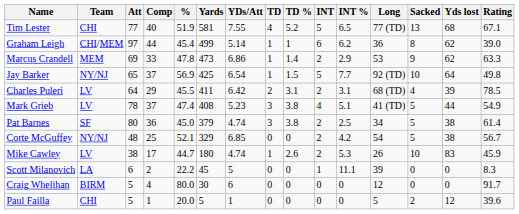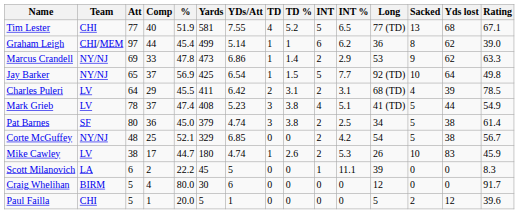 <table class="wikitable sortable">
 <tr>
 <th>Name</th>
 <th>Team</th>
 <th>Att</th>
 <th>Comp</th>
 <th>%</th>
 <th>Yards</th>
 <th>YDs/Att</th>
 <th>TD</th>
 <th>TD %</th>
 <th>INT</th>
 <th>INT %</th>
 <th>Long</th>
 <th>Sacked</th>
 <th>Yds lost</th>
 <th>Rating</th>
 </tr>
 <tr>
 <td><a href='#'>Tim Lester</a></td>
 <td><a href='#'>CHI</a></td>
 <td>77</td>
 <td>40</td>
 <td>51.9</td>
 <td>581</td>
 <td>7.55</td>
 <td>4</td>
 <td>5.2</td>
 <td>5</td>
 <td>6.5</td>
 <td>77 (TD)</td>
 <td>13</td>
 <td>68</td>
 <td>67.1</td>
 </tr>
 <tr>
 <td><a href='#'>Graham Leigh</a></td>
 <td><a href='#'>CHI</a>/<a href='#'>MEM</a></td>
 <td>97</td>
 <td>44</td>
 <td>45.4</td>
 <td>499</td>
 <td>5.14</td>
 <td>1</td>
 <td>1</td>
 <td>6</td>
 <td>6.2</td>
 <td>36</td>
 <td>8</td>
 <td>62</td>
 <td>39.0</td>
 </tr>
 <tr>
 <td><a href='#'>Marcus Crandell</a></td>
-<td><a href='#'>MEM</a></td>
+<td><a href='#'>NY/NJ</a></td>
 <td>69</td>
 <td>33</td>
 <td>47.8</td>
 <td>473</td>
 <td>6.86</td>
 <td>1</td>
 <td>1.4</td>
 <td>2</td>
 <td>2.9</td>
 <td>53</td>
 <td>9</td>
 <td>62</td>
 <td>63.3</td>
 </tr>
 <tr>
 <td><a href='#'>Jay Barker</a></td>
 <td><a href='#'>NY/NJ</a></td>
 <td>65</td>
 <td>37</td>
 <td>56.9</td>
 <td>425</td>
 <td>6.54</td>
 <td>1</td>
 <td>1.5</td>
 <td>5</td>
 <td>7.7</td>
 <td>92 (TD)</td>
 <td>10</td>
 <td>64</td>
 <td>49.8</td>
 </tr>
 <tr>
 <td><a href='#'>Charles Puleri</a></td>
 <td><a href='#'>LV</a></td>
 <td>64</td>
 <td>29</td>
 <td>45.5</td>
 <td>411</td>
 <td>6.42</td>
 <td>2</td>
 <td>3.1</td>
 <td>2</td>
 <td>3.1</td>
 <td>68 (TD)</td>
 <td>4</td>
 <td>39</td>
 <td>78.5</td>
 </tr>
 <tr>
 <td><a href='#'>Mark Grieb</a></td>
 <td><a href='#'>LV</a></td>
 <td>78</td>
 <td>37</td>
 <td>47.4</td>
 <td>408</td>
 <td>5.23</td>
 <td>3</td>
 <td>3.8</td>
 <td>4</td>
 <td>5.1</td>
 <td>41 (TD)</td>
 <td>5</td>
 <td>44</td>
 <td>54.9</td>
 </tr>
 <tr>
 <td><a href='#'>Pat Barnes</a></td>
 <td><a href='#'>SF</a></td>
 <td>80</td>
 <td>36</td>
 <td>45.0</td>
 <td>379</td>
 <td>4.74</td>
 <td>3</td>
 <td>3.8</td>
 <td>2</td>
 <td>2.5</td>
 <td>34</td>
 <td>5</td>
 <td>38</td>
 <td>61.4</td>
 </tr>
 <tr>
 <td><a href='#'>Corte McGuffey</a></td>
 <td><a href='#'>NY/NJ</a></td>
 <td>48</td>
 <td>25</td>
 <td>52.1</td>
 <td>329</td>
 <td>6.85</td>
 <td>0</td>
 <td>0</td>
 <td>2</td>
 <td>4.2</td>
 <td>54</td>
 <td>5</td>
 <td>38</td>
 <td>56.7</td>
 </tr>
 <tr>
 <td><a href='#'>Mike Cawley</a></td>
 <td><a href='#'>LV</a></td>
 <td>38</td>
 <td>17</td>
 <td>44.7</td>
 <td>180</td>
 <td>4.74</td>
 <td>1</td>
 <td>2.6</td>
 <td>2</td>
 <td>5.3</td>
 <td>26</td>
 <td>10</td>
 <td>83</td>
 <td>45.9</td>
 </tr>
 <tr>
 <td><a href='#'>Scott Milanovich</a></td>
 <td><a href='#'>LA</a></td>
 <td>6</td>
 <td>2</td>
 <td>22.2</td>
 <td>45</td>
 <td>5</td>
 <td>0</td>
 <td>0</td>
 <td>1</td>
 <td>11.1</td>
 <td>39</td>
 <td>0</td>
 <td>0</td>
 <td>8.3</td>
 </tr>
 <tr>
 <td><a href='#'>Craig Whelihan</a></td>
 <td><a href='#'>BIRM</a></td>
 <td>5</td>
 <td>4</td>
 <td>80.0</td>
 <td>30</td>
 <td>6</td>
 <td>0</td>
 <td>0</td>
 <td>0</td>
 <td>0</td>
 <td>12</td>
 <td>0</td>
 <td>0</td>
 <td>91.7</td>
 </tr>
 <tr>
 <td><a href='#'>Paul Failla</a></td>
 <td><a href='#'>CHI</a></td>
 <td>5</td>
 <td>1</td>
 <td>20.0</td>
 <td>5</td>
 <td>1</td>
 <td>0</td>
 <td>0</td>
 <td>0</td>
 <td>0</td>
 <td>5</td>
 <td>2</td>
 <td>12</td>
 <td>39.6</td>
 </tr>
 </table>
